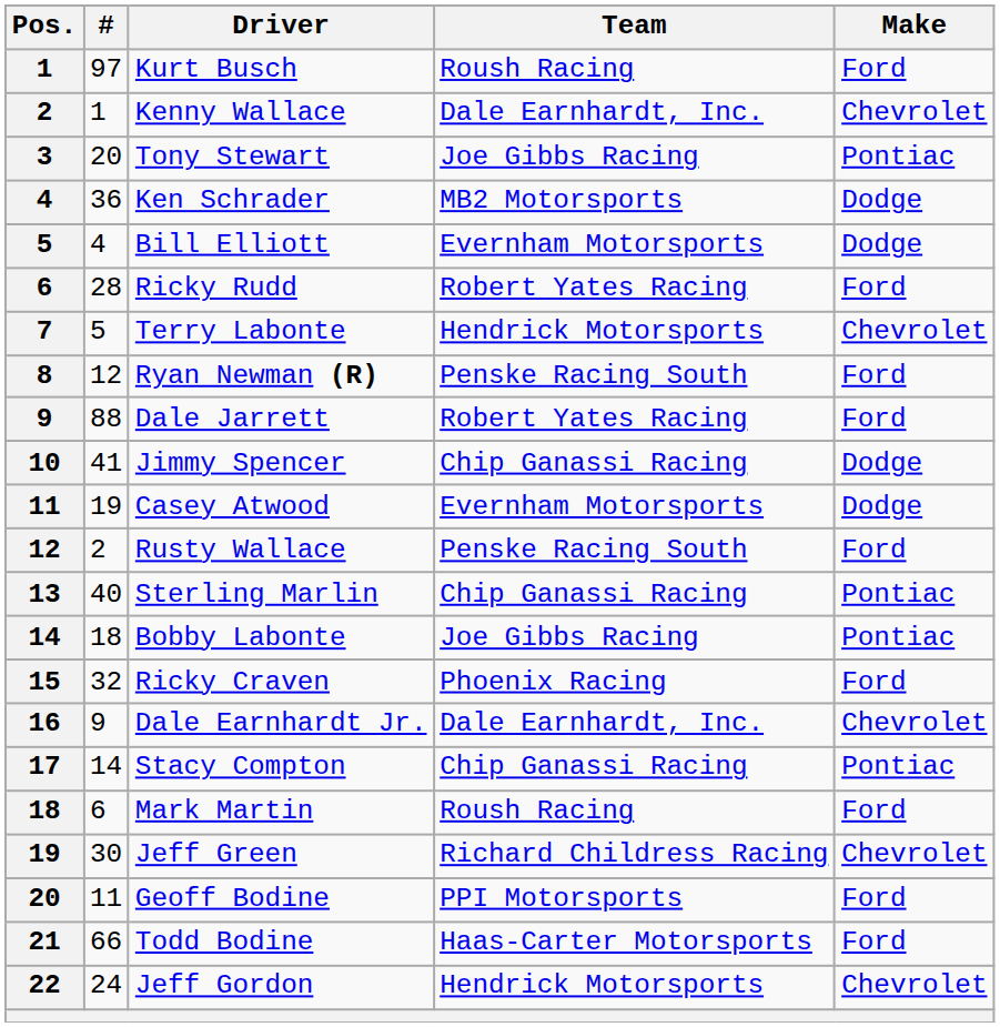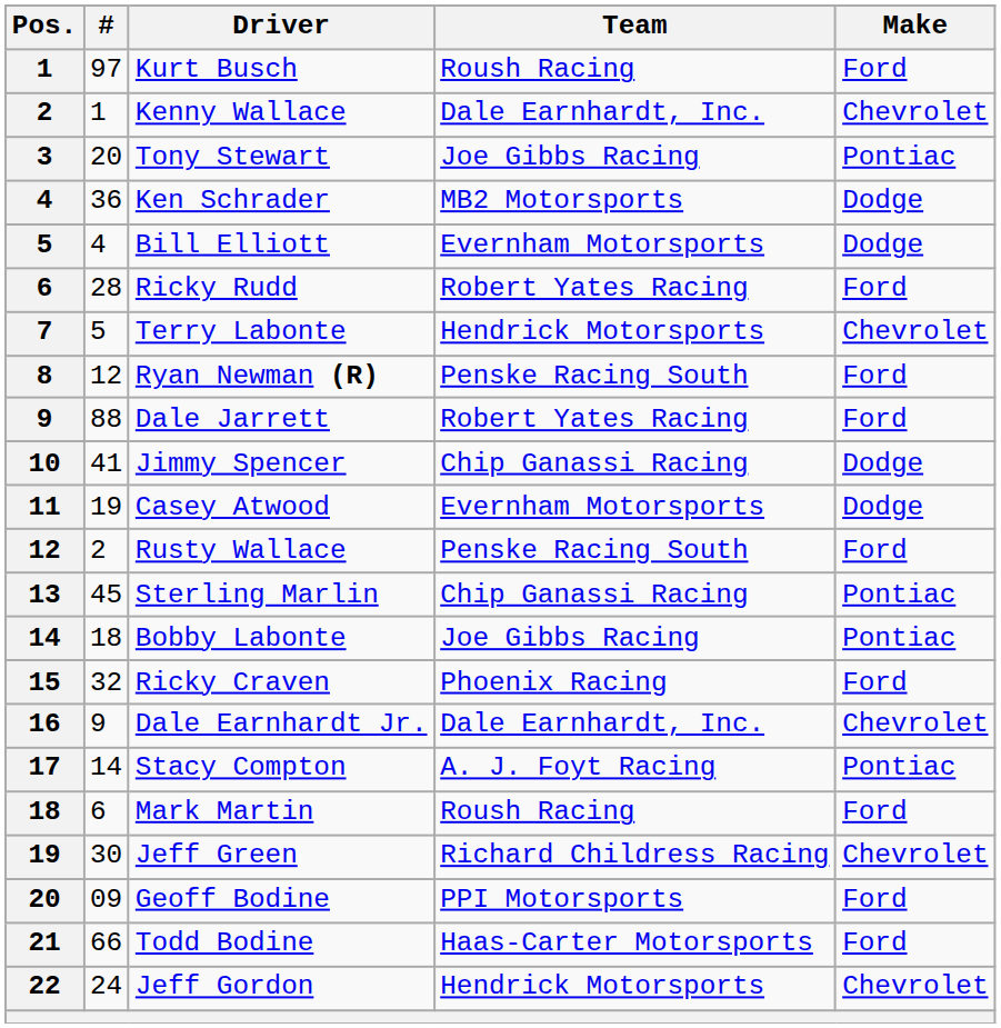 <table class="wikitable" style="font-size:95%">
 <tr>
 <th>Pos.</th>
 <th>#</th>
 <th>Driver</th>
 <th>Team</th>
 <th>Make</th>
 </tr>
 <tr>
 <th>1</th>
 <td>97</td>
 <td><a href='#'>Kurt Busch</a></td>
 <td><a href='#'>Roush Racing</a></td>
 <td><a href='#'>Ford</a></td>
 </tr>
 <tr>
 <th>2</th>
 <td>1</td>
 <td><a href='#'>Kenny Wallace</a></td>
 <td><a href='#'>Dale Earnhardt, Inc.</a></td>
 <td><a href='#'>Chevrolet</a></td>
 </tr>
 <tr>
 <th>3</th>
 <td>20</td>
 <td><a href='#'>Tony Stewart</a></td>
 <td><a href='#'>Joe Gibbs Racing</a></td>
 <td><a href='#'>Pontiac</a></td>
 </tr>
 <tr>
 <th>4</th>
 <td>36</td>
 <td><a href='#'>Ken Schrader</a></td>
 <td><a href='#'>MB2 Motorsports</a></td>
 <td><a href='#'>Dodge</a></td>
 </tr>
 <tr>
 <th>5</th>
 <td>4</td>
 <td><a href='#'>Bill Elliott</a></td>
 <td><a href='#'>Evernham Motorsports</a></td>
 <td><a href='#'>Dodge</a></td>
 </tr>
 <tr>
 <th>6</th>
 <td>28</td>
 <td><a href='#'>Ricky Rudd</a></td>
 <td><a href='#'>Robert Yates Racing</a></td>
 <td><a href='#'>Ford</a></td>
 </tr>
 <tr>
 <th>7</th>
 <td>5</td>
 <td><a href='#'>Terry Labonte</a></td>
 <td><a href='#'>Hendrick Motorsports</a></td>
 <td><a href='#'>Chevrolet</a></td>
 </tr>
 <tr>
 <th>8</th>
 <td>12</td>
 <td><a href='#'>Ryan Newman</a> <strong>(R)</strong></td>
 <td><a href='#'>Penske Racing South</a></td>
 <td><a href='#'>Ford</a></td>
 </tr>
 <tr>
 <th>9</th>
 <td>88</td>
 <td><a href='#'>Dale Jarrett</a></td>
 <td><a href='#'>Robert Yates Racing</a></td>
 <td><a href='#'>Ford</a></td>
 </tr>
 <tr>
 <th>10</th>
 <td>41</td>
 <td><a href='#'>Jimmy Spencer</a></td>
 <td><a href='#'>Chip Ganassi Racing</a></td>
 <td><a href='#'>Dodge</a></td>
 </tr>
 <tr>
 <th>11</th>
 <td>19</td>
 <td><a href='#'>Casey Atwood</a></td>
 <td><a href='#'>Evernham Motorsports</a></td>
 <td><a href='#'>Dodge</a></td>
 </tr>
 <tr>
 <th>12</th>
 <td>2</td>
 <td><a href='#'>Rusty Wallace</a></td>
 <td><a href='#'>Penske Racing South</a></td>
 <td><a href='#'>Ford</a></td>
 </tr>
 <tr>
 <th>13</th>
-<td>40</td>
+<td>45</td>
 <td><a href='#'>Sterling Marlin</a></td>
 <td><a href='#'>Chip Ganassi Racing</a></td>
 <td><a href='#'>Pontiac</a></td>
 </tr>
 <tr>
 <th>14</th>
 <td>18</td>
 <td><a href='#'>Bobby Labonte</a></td>
 <td><a href='#'>Joe Gibbs Racing</a></td>
 <td><a href='#'>Pontiac</a></td>
 </tr>
 <tr>
 <th>15</th>
 <td>32</td>
 <td><a href='#'>Ricky Craven</a></td>
 <td><a href='#'>Phoenix Racing</a></td>
 <td><a href='#'>Ford</a></td>
 </tr>
 <tr>
 <th>16</th>
 <td>9</td>
 <td><a href='#'>Dale Earnhardt Jr.</a></td>
 <td><a href='#'>Dale Earnhardt, Inc.</a></td>
 <td><a href='#'>Chevrolet</a></td>
 </tr>
 <tr>
 <th>17</th>
 <td>14</td>
 <td><a href='#'>Stacy Compton</a></td>
-<td><a href='#'>Chip Ganassi Racing</a></td>
+<td><a href='#'>A. J. Foyt Racing</a></td>
 <td><a href='#'>Pontiac</a></td>
 </tr>
 <tr>
 <th>18</th>
 <td>6</td>
 <td><a href='#'>Mark Martin</a></td>
 <td><a href='#'>Roush Racing</a></td>
 <td><a href='#'>Ford</a></td>
 </tr>
 <tr>
 <th>19</th>
 <td>30</td>
 <td><a href='#'>Jeff Green</a></td>
 <td><a href='#'>Richard Childress Racing</a></td>
 <td><a href='#'>Chevrolet</a></td>
 </tr>
 <tr>
 <th>20</th>
-<td>11</td>
+<td>09</td>
 <td><a href='#'>Geoff Bodine</a></td>
 <td><a href='#'>PPI Motorsports</a></td>
 <td><a href='#'>Ford</a></td>
 </tr>
 <tr>
 <th>21</th>
 <td>66</td>
 <td><a href='#'>Todd Bodine</a></td>
 <td><a href='#'>Haas-Carter Motorsports</a></td>
 <td><a href='#'>Ford</a></td>
 </tr>
 <tr>
 <th>22</th>
 <td>24</td>
 <td><a href='#'>Jeff Gordon</a></td>
 <td><a href='#'>Hendrick Motorsports</a></td>
 <td><a href='#'>Chevrolet</a></td>
 </tr>
 <tr>
 <th colspan="5"></th>
 </tr>
 </table>
